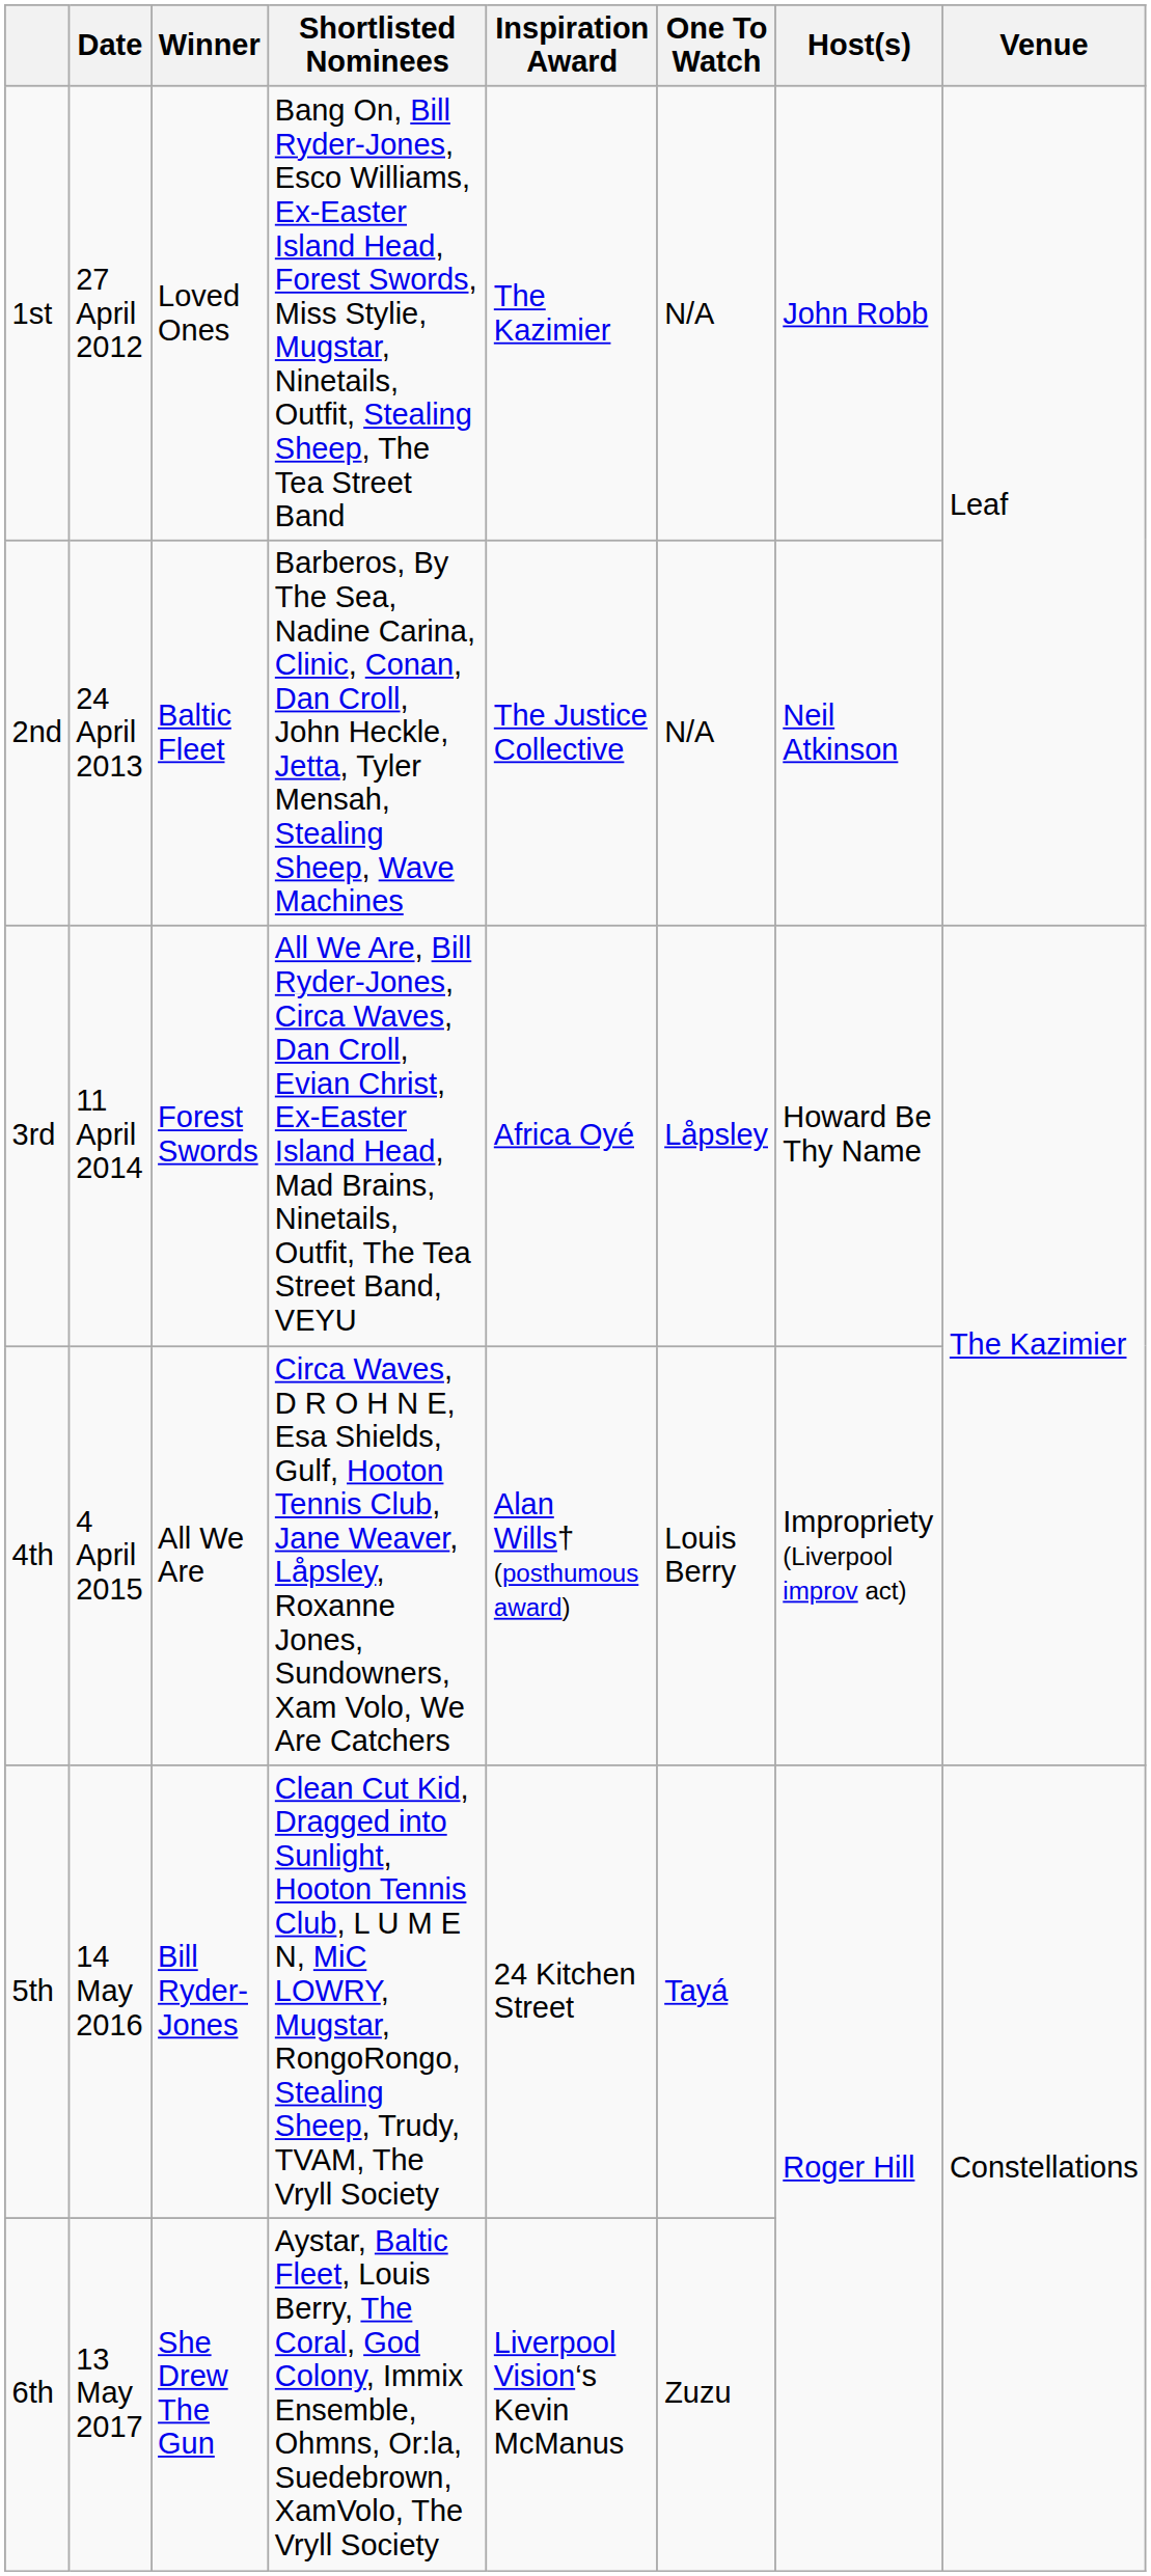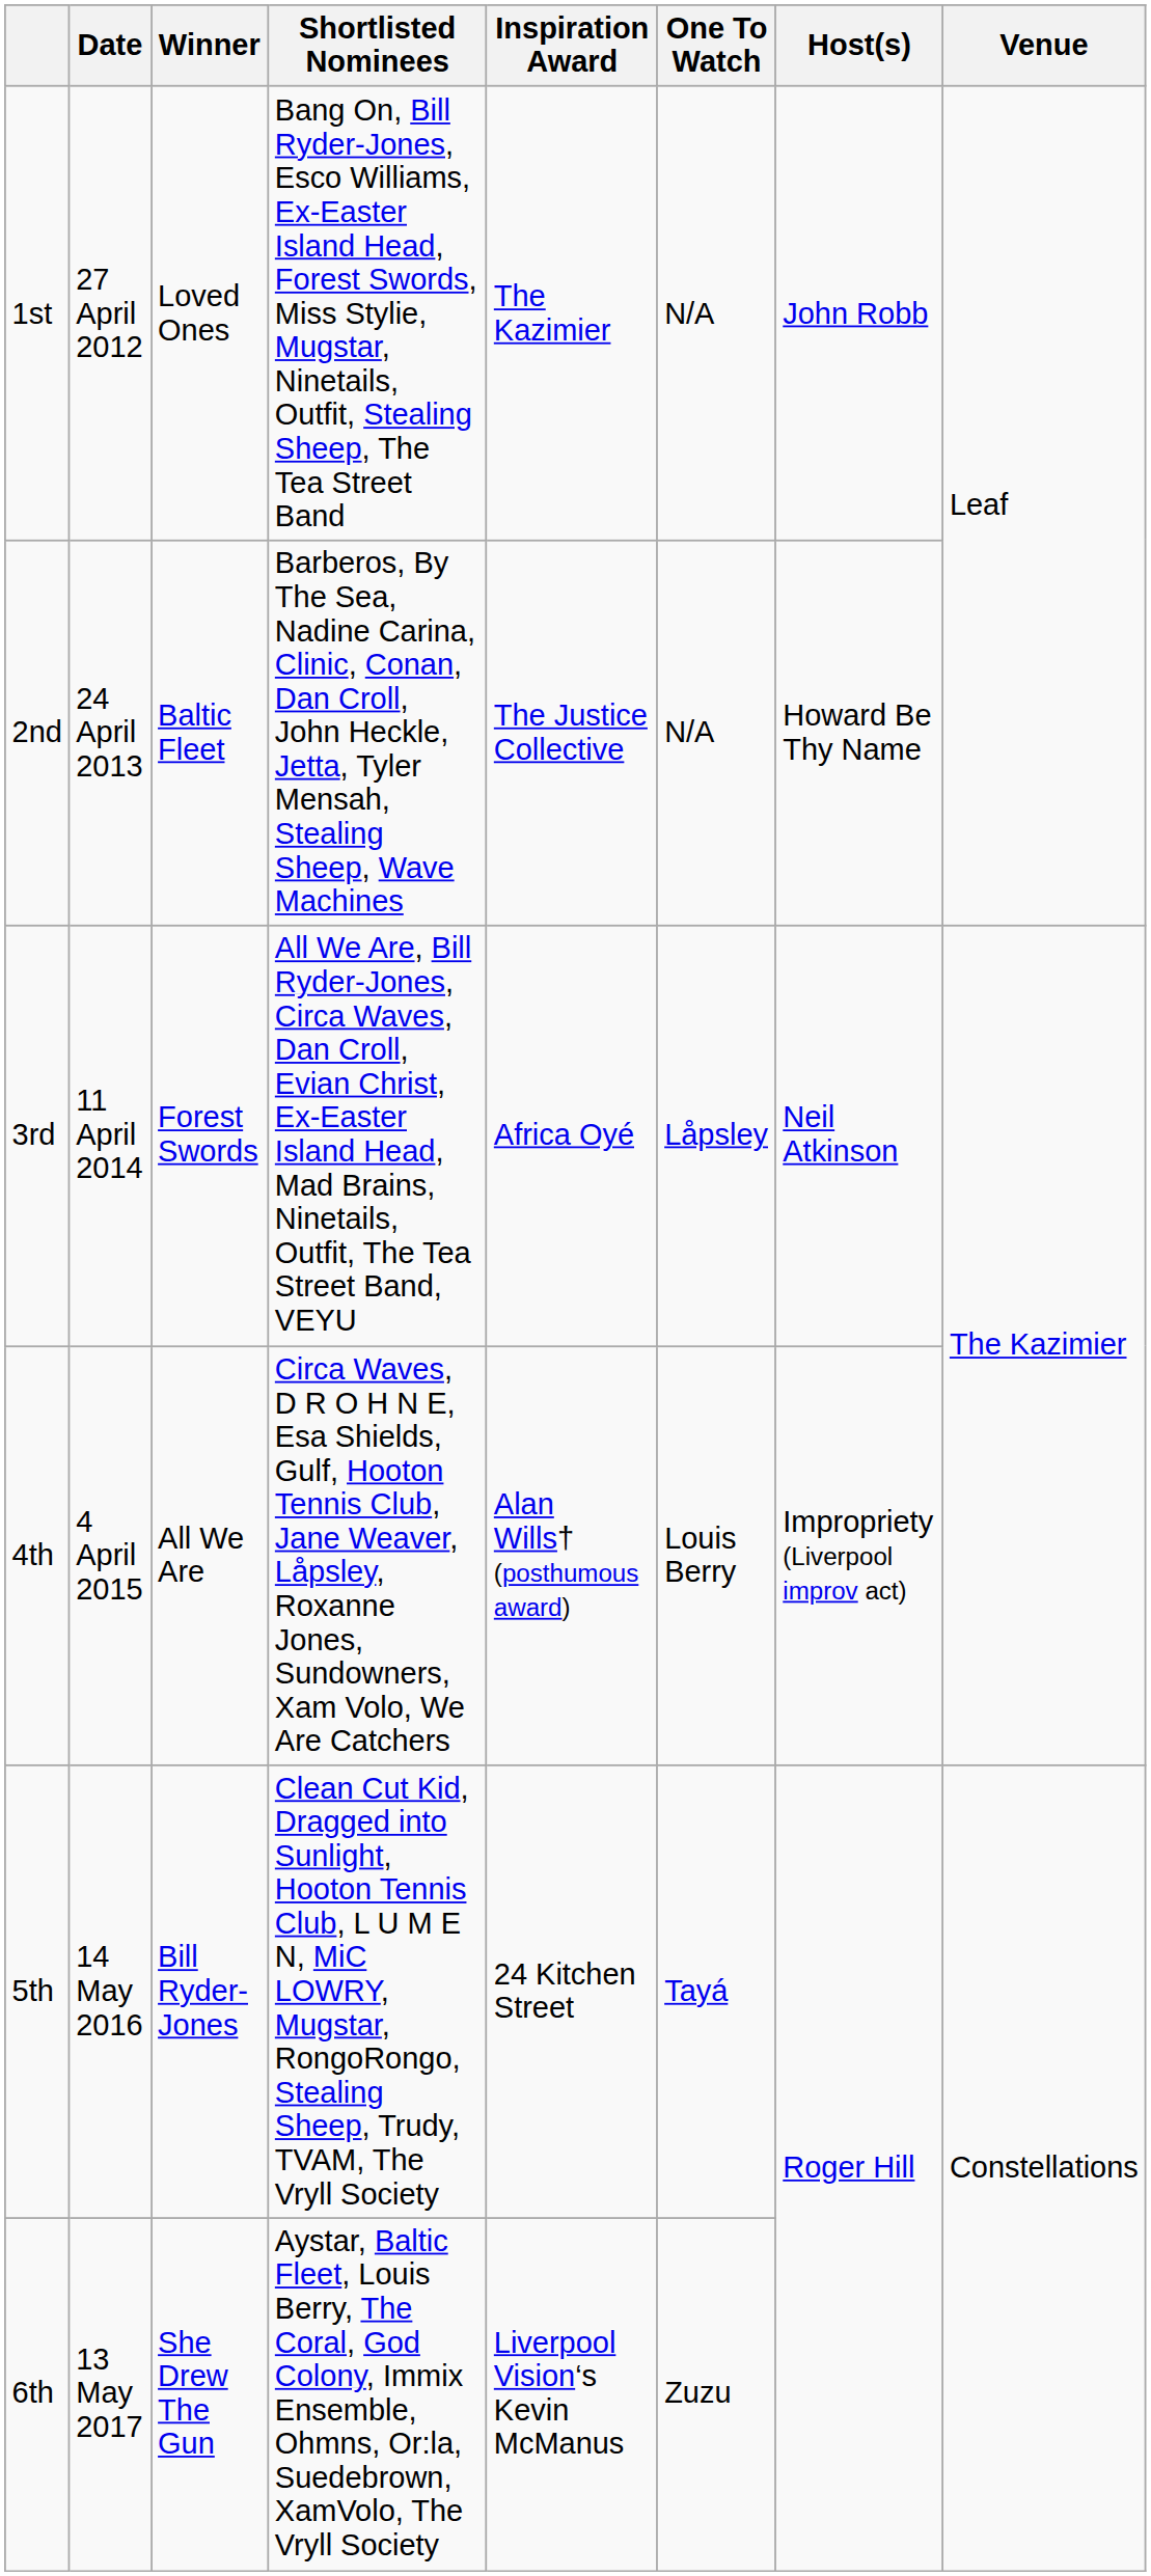 <table class="wikitable sortable">
 <tr>
 <th></th>
 <th>Date</th>
 <th>Winner</th>
 <th>Shortlisted Nominees</th>
 <th>Inspiration Award</th>
 <th>One To Watch</th>
 <th>Host(s)</th>
 <th>Venue</th>
 </tr>
 <tr>
 <td>1st</td>
 <td>27 April 2012</td>
 <td>Loved Ones</td>
 <td>Bang On, <a href='#'>Bill Ryder-Jones</a>, Esco Williams, <a href='#'>Ex-Easter Island Head</a>, <a href='#'>Forest Swords</a>, Miss Stylie, <a href='#'>Mugstar</a>, Ninetails, Outfit, <a href='#'>Stealing Sheep</a>, The Tea Street Band</td>
 <td><a href='#'>The Kazimier</a></td>
 <td>N/A</td>
 <td><a href='#'>John Robb</a></td>
 <td rowspan="2">Leaf</td>
 </tr>
 <tr>
 <td>2nd</td>
 <td>24 April 2013</td>
 <td><a href='#'>Baltic Fleet</a></td>
 <td>Barberos, By The Sea, Nadine Carina, <a href='#'>Clinic</a>, <a href='#'>Conan</a>, <a href='#'>Dan Croll</a>, John Heckle, <a href='#'>Jetta</a>, Tyler Mensah, <a href='#'>Stealing Sheep</a>, <a href='#'>Wave Machines</a></td>
 <td><a href='#'>The Justice Collective</a></td>
 <td>N/A</td>
-<td><a href='#'>Neil Atkinson</a></td>
+<td>Howard Be Thy Name</td>
 </tr>
 <tr>
 <td>3rd</td>
 <td>11 April 2014</td>
 <td><a href='#'>Forest Swords</a></td>
 <td><a href='#'>All We Are</a>, <a href='#'>Bill Ryder-Jones</a>, <a href='#'>Circa Waves</a>, <a href='#'>Dan Croll</a>, <a href='#'>Evian Christ</a>, <a href='#'>Ex-Easter Island Head</a>, Mad Brains, Ninetails, Outfit, The Tea Street Band, VEYU</td>
 <td><a href='#'>Africa Oyé</a></td>
 <td><a href='#'>Låpsley</a></td>
-<td>Howard Be Thy Name</td>
+<td><a href='#'>Neil Atkinson</a></td>
 <td rowspan="2"><a href='#'>The Kazimier</a></td>
 </tr>
 <tr>
 <td>4th</td>
 <td>4 April 2015</td>
 <td>All We Are</td>
 <td><a href='#'>Circa Waves</a>, D R O H N E, Esa Shields, Gulf, <a href='#'>Hooton Tennis Club</a>, <a href='#'>Jane Weaver</a>, <a href='#'>Låpsley</a>, Roxanne Jones, Sundowners, Xam Volo, We Are Catchers</td>
 <td><a href='#'>Alan Wills</a>†  <small>(<a href='#'>posthumous award</a>)</small></td>
 <td>Louis Berry</td>
 <td>Impropriety <small>(Liverpool <a href='#'>improv</a> act)</small></td>
 </tr>
 <tr>
 <td>5th</td>
 <td>14 May 2016</td>
 <td><a href='#'>Bill Ryder-Jones</a></td>
 <td><a href='#'>Clean Cut Kid</a>, <a href='#'>Dragged into Sunlight</a>, <a href='#'>Hooton Tennis Club</a>, L U M E N, <a href='#'>MiC LOWRY</a>, <a href='#'>Mugstar</a>, RongoRongo, <a href='#'>Stealing Sheep</a>, Trudy, TVAM, The Vryll Society</td>
 <td>24 Kitchen Street</td>
 <td><a href='#'>Tayá</a></td>
 <td rowspan="2"><a href='#'>Roger Hill</a></td>
 <td rowspan="2">Constellations</td>
 </tr>
 <tr>
 <td>6th</td>
 <td>13 May 2017</td>
 <td><a href='#'>She Drew The Gun</a></td>
 <td>Aystar, <a href='#'>Baltic Fleet</a>, Louis Berry, <a href='#'>The Coral</a>, <a href='#'>God Colony</a>, Immix Ensemble, Ohmns, Or:la, Suedebrown, XamVolo, The Vryll Society</td>
 <td><a href='#'>Liverpool Vision</a>‘s Kevin McManus</td>
 <td>Zuzu</td>
 </tr>
 </table>
